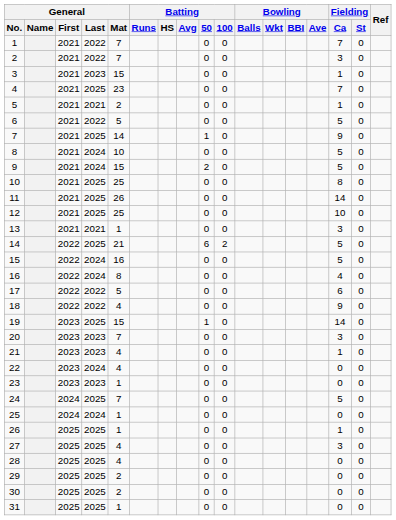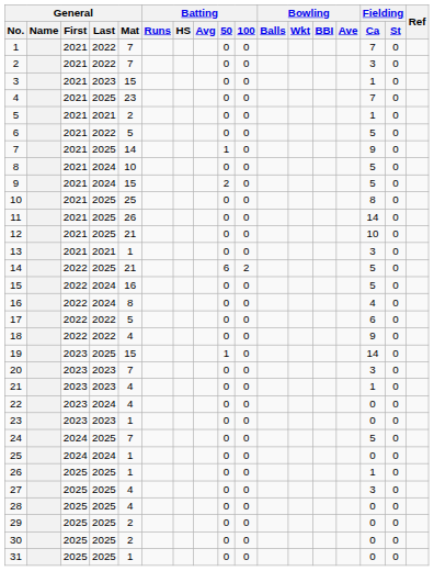 <table class="wikitable plainrowheaders sortable">
 <tr align="center">
 <th scope="col" colspan=5 class="unsortable">General</th>
 <th scope="col" colspan=5 class="unsortable"><a href='#'>Batting</a></th>
 <th scope="col" colspan=4 class="unsortable"><a href='#'>Bowling</a></th>
 <th scope="col" colspan=2 class="unsortable"><a href='#'>Fielding</a></th>
 <th scope="col" rowspan=2 class="unsortable">Ref</th>
 </tr>
 <tr align="center">
 <th scope="col">No.</th>
 <th scope="col">Name</th>
 <th scope="col">First</th>
 <th scope="col">Last</th>
 <th scope="col">Mat</th>
 <th scope="col"><a href='#'>Runs</a></th>
 <th scope="col">HS</th>
 <th scope="col"><a href='#'>Avg</a></th>
 <th scope="col"><a href='#'>50</a></th>
 <th scope="col"><a href='#'>100</a></th>
 <th scope="col"><a href='#'>Balls</a></th>
 <th scope="col"><a href='#'>Wkt</a></th>
 <th scope="col"><a href='#'>BBI</a></th>
 <th scope="col"><a href='#'>Ave</a></th>
 <th scope="col"><a href='#'>Ca</a></th>
 <th scope="col"><a href='#'>St</a></th>
 </tr>
 <tr align="center">
 <td>1</td>
 <th scope="row" align="left"></th>
 <td>2021</td>
 <td>2022</td>
 <td>7</td>
 <td></td>
 <td></td>
 <td></td>
 <td>0</td>
 <td>0</td>
 <td></td>
 <td></td>
 <td></td>
 <td></td>
 <td>7</td>
 <td>0</td>
 <td></td>
 </tr>
 <tr align="center">
 <td>2</td>
 <th scope="row" align="left"></th>
 <td>2021</td>
 <td>2022</td>
 <td>7</td>
 <td></td>
 <td></td>
 <td></td>
 <td>0</td>
 <td>0</td>
 <td></td>
 <td></td>
 <td></td>
 <td></td>
 <td>3</td>
 <td>0</td>
 <td></td>
 </tr>
 <tr align="center">
 <td>3</td>
 <th scope="row" align="left"></th>
 <td>2021</td>
 <td>2023</td>
 <td>15</td>
 <td></td>
 <td></td>
 <td></td>
 <td>0</td>
 <td>0</td>
 <td></td>
 <td></td>
 <td></td>
 <td></td>
 <td>1</td>
 <td>0</td>
 <td></td>
 </tr>
 <tr align="center">
 <td>4</td>
 <th scope="row" align="left"></th>
 <td>2021</td>
 <td>2025</td>
 <td>23</td>
 <td></td>
 <td></td>
 <td></td>
 <td>0</td>
 <td>0</td>
 <td></td>
 <td></td>
 <td></td>
 <td></td>
 <td>7</td>
 <td>0</td>
 <td></td>
 </tr>
 <tr align="center">
 <td>5</td>
 <th scope="row" align="left"></th>
 <td>2021</td>
 <td>2021</td>
 <td>2</td>
 <td></td>
 <td></td>
 <td></td>
 <td>0</td>
 <td>0</td>
 <td></td>
 <td></td>
 <td></td>
 <td></td>
 <td>1</td>
 <td>0</td>
 <td></td>
 </tr>
 <tr align="center">
 <td>6</td>
 <th scope="row" align="left"></th>
 <td>2021</td>
 <td>2022</td>
 <td>5</td>
 <td></td>
 <td></td>
 <td></td>
 <td>0</td>
 <td>0</td>
 <td></td>
 <td></td>
 <td></td>
 <td></td>
 <td>5</td>
 <td>0</td>
 <td></td>
 </tr>
 <tr align="center">
 <td>7</td>
 <th scope="row" align="left"></th>
 <td>2021</td>
 <td>2025</td>
 <td>14</td>
 <td></td>
 <td></td>
 <td></td>
 <td>1</td>
 <td>0</td>
 <td></td>
 <td></td>
 <td></td>
 <td></td>
 <td>9</td>
 <td>0</td>
 <td></td>
 </tr>
 <tr align="center">
 <td>8</td>
 <th scope="row" align="left"></th>
 <td>2021</td>
 <td>2024</td>
 <td>10</td>
 <td></td>
 <td></td>
 <td></td>
 <td>0</td>
 <td>0</td>
 <td></td>
 <td></td>
 <td></td>
 <td></td>
 <td>5</td>
 <td>0</td>
 <td></td>
 </tr>
 <tr align="center">
 <td>9</td>
 <th scope="row" align="left"></th>
 <td>2021</td>
 <td>2024</td>
 <td>15</td>
 <td></td>
 <td></td>
 <td></td>
 <td>2</td>
 <td>0</td>
 <td></td>
 <td></td>
 <td></td>
 <td></td>
 <td>5</td>
 <td>0</td>
 <td></td>
 </tr>
 <tr align="center">
 <td>10</td>
 <th scope="row" align="left"></th>
 <td>2021</td>
 <td>2025</td>
 <td>25</td>
 <td></td>
 <td></td>
 <td></td>
 <td>0</td>
 <td>0</td>
 <td></td>
 <td></td>
 <td></td>
 <td></td>
 <td>8</td>
 <td>0</td>
 <td></td>
 </tr>
 <tr align="center">
 <td>11</td>
 <th scope="row" align="left"></th>
 <td>2021</td>
 <td>2025</td>
 <td>26</td>
 <td></td>
 <td></td>
 <td></td>
 <td>0</td>
 <td>0</td>
 <td></td>
 <td></td>
 <td></td>
 <td></td>
 <td>14</td>
 <td>0</td>
 <td></td>
 </tr>
 <tr align="center">
 <td>12</td>
 <th scope="row" align="left"></th>
 <td>2021</td>
 <td>2025</td>
-<td>25</td>
+<td>21</td>
 <td></td>
 <td></td>
 <td></td>
 <td>0</td>
 <td>0</td>
 <td></td>
 <td></td>
 <td></td>
 <td></td>
 <td>10</td>
 <td>0</td>
 <td></td>
 </tr>
 <tr align="center">
 <td>13</td>
 <th scope="row" align="left"></th>
 <td>2021</td>
 <td>2021</td>
 <td>1</td>
 <td></td>
 <td></td>
 <td></td>
 <td>0</td>
 <td>0</td>
 <td></td>
 <td></td>
 <td></td>
 <td></td>
 <td>3</td>
 <td>0</td>
 <td></td>
 </tr>
 <tr align="center">
 <td>14</td>
 <th scope="row" align="left"></th>
 <td>2022</td>
 <td>2025</td>
 <td>21</td>
 <td></td>
 <td></td>
 <td></td>
 <td>6</td>
 <td>2</td>
 <td></td>
 <td></td>
 <td></td>
 <td></td>
 <td>5</td>
 <td>0</td>
 <td></td>
 </tr>
 <tr align="center">
 <td>15</td>
 <th scope="row" align="left"></th>
 <td>2022</td>
 <td>2024</td>
 <td>16</td>
 <td></td>
 <td></td>
 <td></td>
 <td>0</td>
 <td>0</td>
 <td></td>
 <td></td>
 <td></td>
 <td></td>
 <td>5</td>
 <td>0</td>
 <td></td>
 </tr>
 <tr align="center">
 <td>16</td>
 <th scope="row" align="left"></th>
 <td>2022</td>
 <td>2024</td>
 <td>8</td>
 <td></td>
 <td></td>
 <td></td>
 <td>0</td>
 <td>0</td>
 <td></td>
 <td></td>
 <td></td>
 <td></td>
 <td>4</td>
 <td>0</td>
 <td></td>
 </tr>
 <tr align="center">
 <td>17</td>
 <th scope="row" align="left"></th>
 <td>2022</td>
 <td>2022</td>
 <td>5</td>
 <td></td>
 <td></td>
 <td></td>
 <td>0</td>
 <td>0</td>
 <td></td>
 <td></td>
 <td></td>
 <td></td>
 <td>6</td>
 <td>0</td>
 <td></td>
 </tr>
 <tr align="center">
 <td>18</td>
 <th scope="row" align="left"></th>
 <td>2022</td>
 <td>2022</td>
 <td>4</td>
 <td></td>
 <td></td>
 <td></td>
 <td>0</td>
 <td>0</td>
 <td></td>
 <td></td>
 <td></td>
 <td></td>
 <td>9</td>
 <td>0</td>
 <td></td>
 </tr>
 <tr align="center">
 <td>19</td>
 <th scope="row" align="left"></th>
 <td>2023</td>
 <td>2025</td>
 <td>15</td>
 <td></td>
 <td></td>
 <td></td>
 <td>1</td>
 <td>0</td>
 <td></td>
 <td></td>
 <td></td>
 <td></td>
 <td>14</td>
 <td>0</td>
 <td></td>
 </tr>
 <tr align="center">
 <td>20</td>
 <th scope="row" align="left"></th>
 <td>2023</td>
 <td>2023</td>
 <td>7</td>
 <td></td>
 <td></td>
 <td></td>
 <td>0</td>
 <td>0</td>
 <td></td>
 <td></td>
 <td></td>
 <td></td>
 <td>3</td>
 <td>0</td>
 <td></td>
 </tr>
 <tr align="center">
 <td>21</td>
 <th scope="row" align="left"></th>
 <td>2023</td>
 <td>2023</td>
 <td>4</td>
 <td></td>
 <td></td>
 <td></td>
 <td>0</td>
 <td>0</td>
 <td></td>
 <td></td>
 <td></td>
 <td></td>
 <td>1</td>
 <td>0</td>
 <td></td>
 </tr>
 <tr align="center">
 <td>22</td>
 <th scope="row" align="left"></th>
 <td>2023</td>
 <td>2024</td>
 <td>4</td>
 <td></td>
 <td></td>
 <td></td>
 <td>0</td>
 <td>0</td>
 <td></td>
 <td></td>
 <td></td>
 <td></td>
 <td>0</td>
 <td>0</td>
 <td></td>
 </tr>
 <tr align="center">
 <td>23</td>
 <th scope="row" align="left"></th>
 <td>2023</td>
 <td>2023</td>
 <td>1</td>
 <td></td>
 <td></td>
 <td></td>
 <td>0</td>
 <td>0</td>
 <td></td>
 <td></td>
 <td></td>
 <td></td>
 <td>0</td>
 <td>0</td>
 <td></td>
 </tr>
 <tr align="center">
 <td>24</td>
 <th scope="row" align="left"></th>
 <td>2024</td>
 <td>2025</td>
 <td>7</td>
 <td></td>
 <td></td>
 <td></td>
 <td>0</td>
 <td>0</td>
 <td></td>
 <td></td>
 <td></td>
 <td></td>
 <td>5</td>
 <td>0</td>
 <td></td>
 </tr>
 <tr align="center">
 <td>25</td>
 <th scope="row" align="left"></th>
 <td>2024</td>
 <td>2024</td>
 <td>1</td>
 <td></td>
 <td></td>
 <td></td>
 <td>0</td>
 <td>0</td>
 <td></td>
 <td></td>
 <td></td>
 <td></td>
 <td>0</td>
 <td>0</td>
 <td></td>
 </tr>
 <tr align="center">
 <td>26</td>
 <th scope="row" align="left"></th>
 <td>2025</td>
 <td>2025</td>
 <td>1</td>
 <td></td>
 <td></td>
 <td></td>
 <td>0</td>
 <td>0</td>
 <td></td>
 <td></td>
 <td></td>
 <td></td>
 <td>1</td>
 <td>0</td>
 <td></td>
 </tr>
 <tr align="center">
 <td>27</td>
 <th scope="row" align="left"></th>
 <td>2025</td>
 <td>2025</td>
 <td>4</td>
 <td></td>
 <td></td>
 <td></td>
 <td>0</td>
 <td>0</td>
 <td></td>
 <td></td>
 <td></td>
 <td></td>
 <td>3</td>
 <td>0</td>
 <td></td>
 </tr>
 <tr align="center">
 <td>28</td>
 <th scope="row" align="left"></th>
 <td>2025</td>
 <td>2025</td>
 <td>4</td>
 <td></td>
 <td></td>
 <td></td>
 <td>0</td>
 <td>0</td>
 <td></td>
 <td></td>
 <td></td>
 <td></td>
 <td>0</td>
 <td>0</td>
 <td></td>
 </tr>
 <tr align="center">
 <td>29</td>
 <th scope="row" align="left"></th>
 <td>2025</td>
 <td>2025</td>
 <td>2</td>
 <td></td>
 <td></td>
 <td></td>
 <td>0</td>
 <td>0</td>
 <td></td>
 <td></td>
 <td></td>
 <td></td>
 <td>0</td>
 <td>0</td>
 <td></td>
 </tr>
 <tr align="center">
 <td>30</td>
 <th scope="row" align="left"></th>
 <td>2025</td>
 <td>2025</td>
 <td>2</td>
 <td></td>
 <td></td>
 <td></td>
 <td>0</td>
 <td>0</td>
 <td></td>
 <td></td>
 <td></td>
 <td></td>
 <td>0</td>
 <td>0</td>
 <td></td>
 </tr>
 <tr align="center">
 <td>31</td>
 <th scope="row" align="left"></th>
 <td>2025</td>
 <td>2025</td>
 <td>1</td>
 <td></td>
 <td></td>
 <td></td>
 <td>0</td>
 <td>0</td>
 <td></td>
 <td></td>
 <td></td>
 <td></td>
 <td>0</td>
 <td>0</td>
 <td></td>
 </tr>
 </table>
